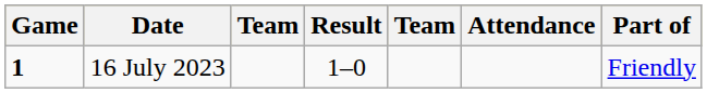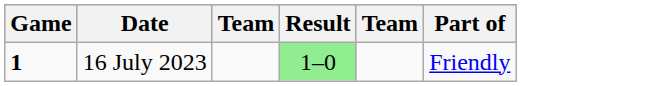 <table class="wikitable">
 <tr style="background:#bdb76b;">
 <th>Game</th>
 <th>Date</th>
 <th>Team</th>
 <th>Result</th>
 <th>Team</th>
-<th>Attendance</th>
 <th>Part of</th>
 </tr>
 <tr>
 <td><strong>1</strong></td>
 <td>16 July 2023</td>
 <td align="right"></td>
-<td align="center">1–0</td>
-<td></td>
+<td align="center" style="background: lightgreen;">1–0</td>
 <td></td>
 <td><a href='#'>Friendly</a></td>
 </tr>
 </table>
